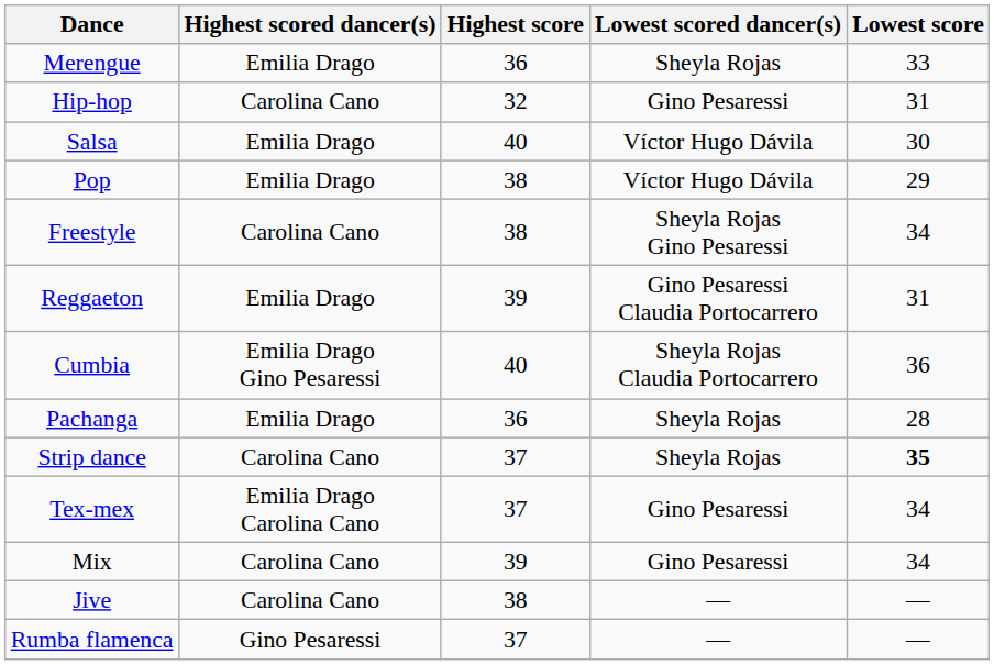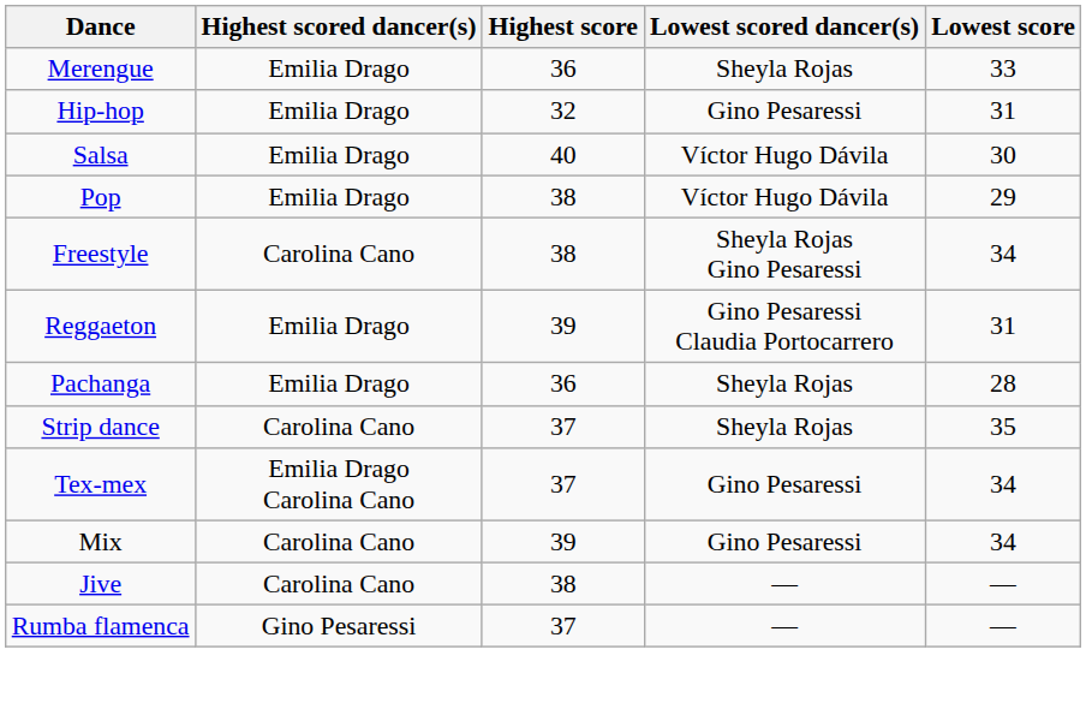 <table class="wikitable sortable" style="text-align:center; white-space:nowrap;  font-size:97%;">
 <tr>
 <th>Dance</th>
 <th class="sortable">Highest scored dancer(s)</th>
 <th>Highest score</th>
 <th class="sortable">Lowest scored dancer(s)</th>
 <th>Lowest score</th>
 </tr>
 <tr>
 <td><a href='#'>Merengue</a></td>
 <td>Emilia Drago</td>
 <td>36</td>
 <td>Sheyla Rojas</td>
 <td>33</td>
 </tr>
 <tr>
 <td><a href='#'>Hip-hop</a></td>
-<td>Carolina Cano</td>
+<td>Emilia Drago</td>
 <td>32</td>
 <td>Gino Pesaressi</td>
 <td>31</td>
 </tr>
 <tr>
 <td><a href='#'>Salsa</a></td>
 <td>Emilia Drago</td>
 <td>40</td>
 <td>Víctor Hugo Dávila</td>
 <td>30</td>
 </tr>
 <tr>
 <td><a href='#'>Pop</a></td>
 <td>Emilia Drago</td>
 <td>38</td>
 <td>Víctor Hugo Dávila</td>
 <td>29</td>
 </tr>
 <tr>
 <td><a href='#'>Freestyle</a></td>
 <td>Carolina Cano</td>
 <td>38</td>
 <td>Sheyla Rojas<br>Gino Pesaressi</td>
 <td>34</td>
 </tr>
 <tr>
 <td><a href='#'>Reggaeton</a></td>
 <td>Emilia Drago</td>
 <td>39</td>
 <td>Gino Pesaressi<br>Claudia Portocarrero</td>
 <td>31</td>
 </tr>
 <tr>
-<td><a href='#'>Cumbia</a></td>
-<td>Emilia Drago<br>Gino Pesaressi</td>
-<td>40</td>
-<td>Sheyla Rojas<br>Claudia Portocarrero</td>
-<td>36</td>
-</tr>
-<tr>
 <td><a href='#'>Pachanga</a></td>
 <td>Emilia Drago</td>
 <td>36</td>
 <td>Sheyla Rojas</td>
 <td>28</td>
 </tr>
 <tr>
 <td><a href='#'>Strip dance</a></td>
 <td>Carolina Cano</td>
 <td>37</td>
 <td>Sheyla Rojas</td>
-<td><strong>35</strong></td>
+<td>35</td>
 </tr>
 <tr>
 <td><a href='#'>Tex-mex</a></td>
 <td>Emilia Drago<br>Carolina Cano</td>
 <td>37</td>
 <td>Gino Pesaressi</td>
 <td>34</td>
 </tr>
 <tr>
 <td>Mix</td>
 <td>Carolina Cano</td>
 <td>39</td>
 <td>Gino Pesaressi</td>
 <td>34</td>
 </tr>
 <tr>
 <td><a href='#'>Jive</a></td>
 <td>Carolina Cano</td>
 <td>38</td>
 <td>—</td>
 <td>—</td>
 </tr>
 <tr>
 <td><a href='#'>Rumba flamenca</a></td>
 <td>Gino Pesaressi</td>
 <td>37</td>
 <td>—</td>
 <td>—</td>
 </tr>
 </table>
